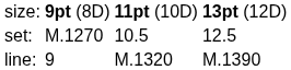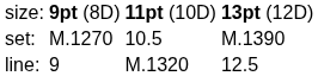 <table style="margin-left:40px;">
 <tr>
 <td>size:</td>
 <td><strong>9pt</strong> (8D)</td>
 <td><strong>11pt</strong> (10D)</td>
 <td><strong>13pt</strong> (12D)</td>
 </tr>
 <tr>
 <td>set:</td>
 <td>M.1270</td>
 <td>10.5</td>
-<td>12.5</td>
+<td>M.1390</td>
 </tr>
 <tr>
 <td>line:</td>
 <td>9</td>
 <td>M.1320</td>
-<td>M.1390</td>
+<td>12.5</td>
 </tr>
 </table>
